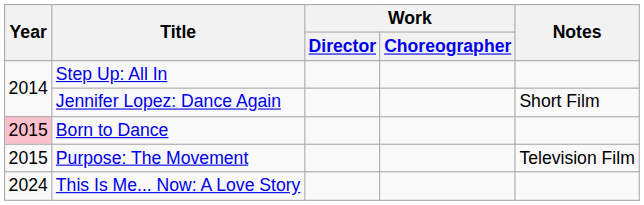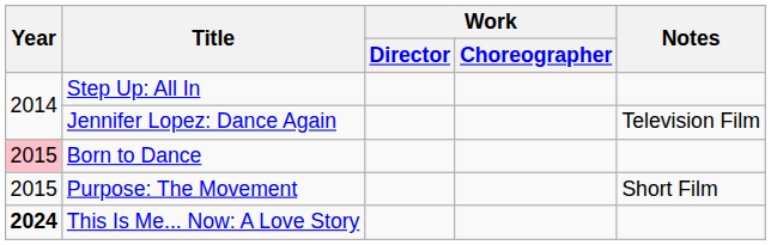 <table class="wikitable">
 <tr>
 <th rowspan="2">Year</th>
 <th rowspan="2">Title</th>
 <th colspan="2">Work</th>
 <th rowspan="2">Notes</th>
 </tr>
 <tr>
 <th><a href='#'>Director</a></th>
 <th><a href='#'>Choreographer</a></th>
 </tr>
 <tr>
 <td rowspan="2">2014</td>
 <td><a href='#'>Step Up: All In</a></td>
 <td></td>
 <td></td>
 <td></td>
 </tr>
 <tr>
 <td><a href='#'>Jennifer Lopez: Dance Again</a></td>
 <td></td>
 <td></td>
-<td>Short Film</td>
+<td>Television Film</td>
 </tr>
 <tr>
 <td style="background: pink;">2015</td>
 <td><a href='#'>Born to Dance</a></td>
 <td></td>
 <td></td>
 <td></td>
 </tr>
 <tr>
 <td>2015</td>
 <td><a href='#'>Purpose: The Movement</a></td>
 <td></td>
 <td></td>
-<td>Television Film</td>
+<td>Short Film</td>
 </tr>
 <tr>
-<td>2024</td>
+<td><strong>2024</strong></td>
 <td><a href='#'>This Is Me... Now: A Love Story</a></td>
 <td></td>
 <td></td>
 <td></td>
 </tr>
 </table>
